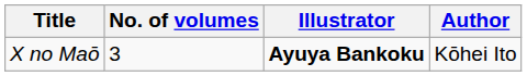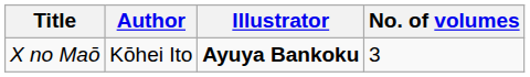 <table class="wikitable">
 <tr>
 <th scope="col">Title</th>
+<th scope="col"><a href='#'>Author</a></th>
+<th scope="col"><a href='#'>Illustrator</a></th>
 <th scope="col">No. of <a href='#'>volumes</a></th>
-<th scope="col"><a href='#'>Illustrator</a></th>
-<th scope="col"><a href='#'>Author</a></th>
 </tr>
 <tr>
 <td><em>X no Maō</em></td>
+<td>Kōhei Ito</td>
+<td><strong>Ayuya Bankoku</strong></td>
 <td>3</td>
-<td><strong>Ayuya Bankoku</strong></td>
-<td>Kōhei Ito</td>
 </tr>
 </table>
